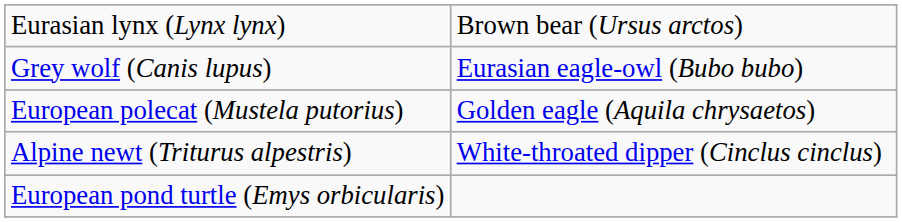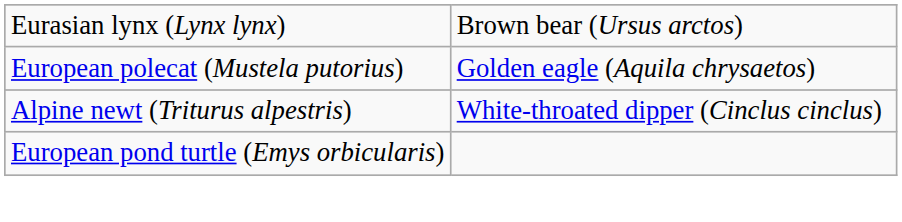 <table class="wikitable">
 <tr>
 <td style="width:50%;">Eurasian lynx (<em>Lynx lynx</em>)</td>
 <td style="width:50%;">Brown bear (<em>Ursus arctos</em>)</td>
-</tr>
-<tr>
-<td><a href='#'>Grey wolf</a> (<em>Canis lupus</em>)</td>
-<td><a href='#'>Eurasian eagle-owl</a> (<em>Bubo bubo</em>)</td>
 </tr>
 <tr>
 <td><a href='#'>European polecat</a> (<em>Mustela putorius</em>)</td>
 <td><a href='#'>Golden eagle</a> (<em>Aquila chrysaetos</em>)</td>
 </tr>
 <tr>
 <td><a href='#'>Alpine newt</a> (<em>Triturus alpestris</em>)</td>
 <td><a href='#'>White-throated dipper</a> (<em>Cinclus cinclus</em>)</td>
 </tr>
 <tr>
 <td><a href='#'>European pond turtle</a> (<em>Emys orbicularis</em>)</td>
 <td></td>
 </tr>
 </table>
